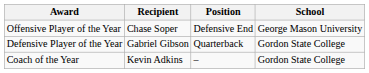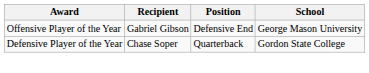 <table class="wikitable">
 <tr>
 <th>Award</th>
 <th>Recipient</th>
 <th>Position</th>
 <th>School</th>
 </tr>
 <tr>
 <td>Offensive Player of the Year</td>
-<td>Chase Soper</td>
+<td>Gabriel Gibson</td>
 <td>Defensive End</td>
 <td>George Mason University</td>
 </tr>
 <tr>
 <td>Defensive Player of the Year</td>
-<td>Gabriel Gibson</td>
+<td>Chase Soper</td>
 <td>Quarterback</td>
 <td>Gordon State College</td>
 </tr>
-<tr>
-<td>Coach of the Year</td>
-<td>Kevin Adkins</td>
-<td>–</td>
-<td>Gordon State College</td>
-</tr>
 </table>
